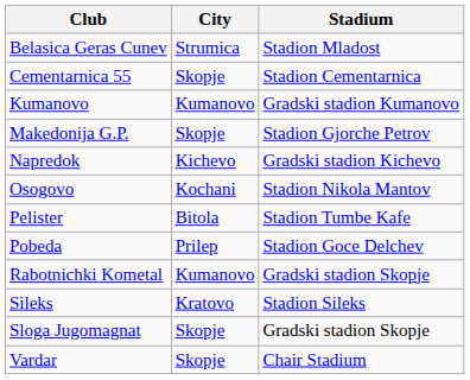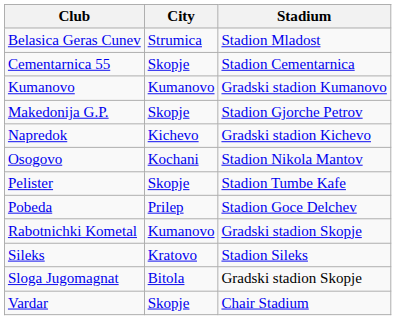 <table class="wikitable">
 <tr>
 <th>Club</th>
 <th>City</th>
 <th>Stadium</th>
 </tr>
 <tr>
 <td><a href='#'>Belasica Geras Cunev</a></td>
 <td><a href='#'>Strumica</a></td>
 <td><a href='#'>Stadion Mladost</a></td>
 </tr>
 <tr>
 <td><a href='#'>Cementarnica 55</a></td>
 <td><a href='#'>Skopje</a></td>
 <td><a href='#'>Stadion Cementarnica</a></td>
 </tr>
 <tr>
 <td><a href='#'>Kumanovo</a></td>
 <td><a href='#'>Kumanovo</a></td>
 <td><a href='#'>Gradski stadion Kumanovo</a></td>
 </tr>
 <tr>
 <td><a href='#'>Makedonija G.P.</a></td>
 <td><a href='#'>Skopje</a></td>
 <td><a href='#'>Stadion Gjorche Petrov</a></td>
 </tr>
 <tr>
 <td><a href='#'>Napredok</a></td>
 <td><a href='#'>Kichevo</a></td>
 <td><a href='#'>Gradski stadion Kichevo</a></td>
 </tr>
 <tr>
 <td><a href='#'>Osogovo</a></td>
 <td><a href='#'>Kochani</a></td>
 <td><a href='#'>Stadion Nikola Mantov</a></td>
 </tr>
 <tr>
 <td><a href='#'>Pelister</a></td>
-<td><a href='#'>Bitola</a></td>
+<td><a href='#'>Skopje</a></td>
 <td><a href='#'>Stadion Tumbe Kafe</a></td>
 </tr>
 <tr>
 <td><a href='#'>Pobeda</a></td>
 <td><a href='#'>Prilep</a></td>
 <td><a href='#'>Stadion Goce Delchev</a></td>
 </tr>
 <tr>
 <td><a href='#'>Rabotnichki Kometal</a></td>
 <td><a href='#'>Kumanovo</a></td>
 <td><a href='#'>Gradski stadion Skopje</a></td>
 </tr>
 <tr>
 <td><a href='#'>Sileks</a></td>
 <td><a href='#'>Kratovo</a></td>
 <td><a href='#'>Stadion Sileks</a></td>
 </tr>
 <tr>
 <td><a href='#'>Sloga Jugomagnat</a></td>
-<td><a href='#'>Skopje</a></td>
+<td><a href='#'>Bitola</a></td>
 <td>Gradski stadion Skopje</td>
 </tr>
 <tr>
 <td><a href='#'>Vardar</a></td>
 <td><a href='#'>Skopje</a></td>
 <td><a href='#'>Chair Stadium</a></td>
 </tr>
 </table>
